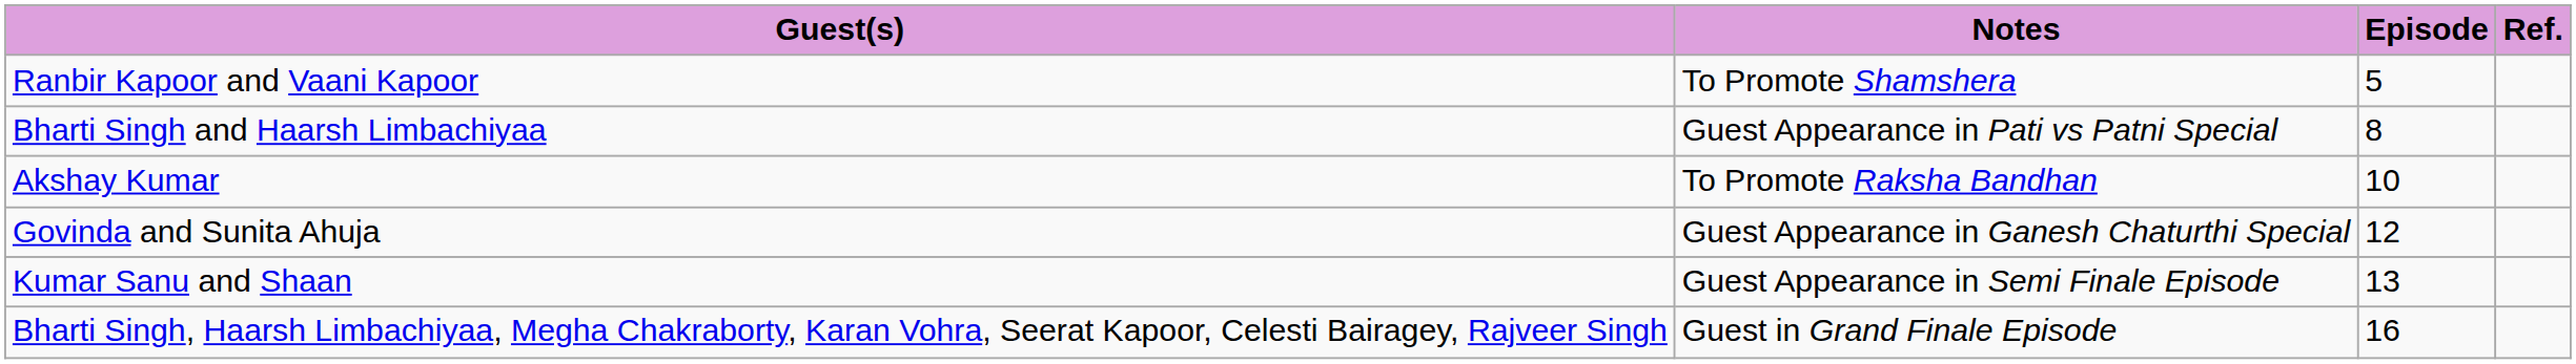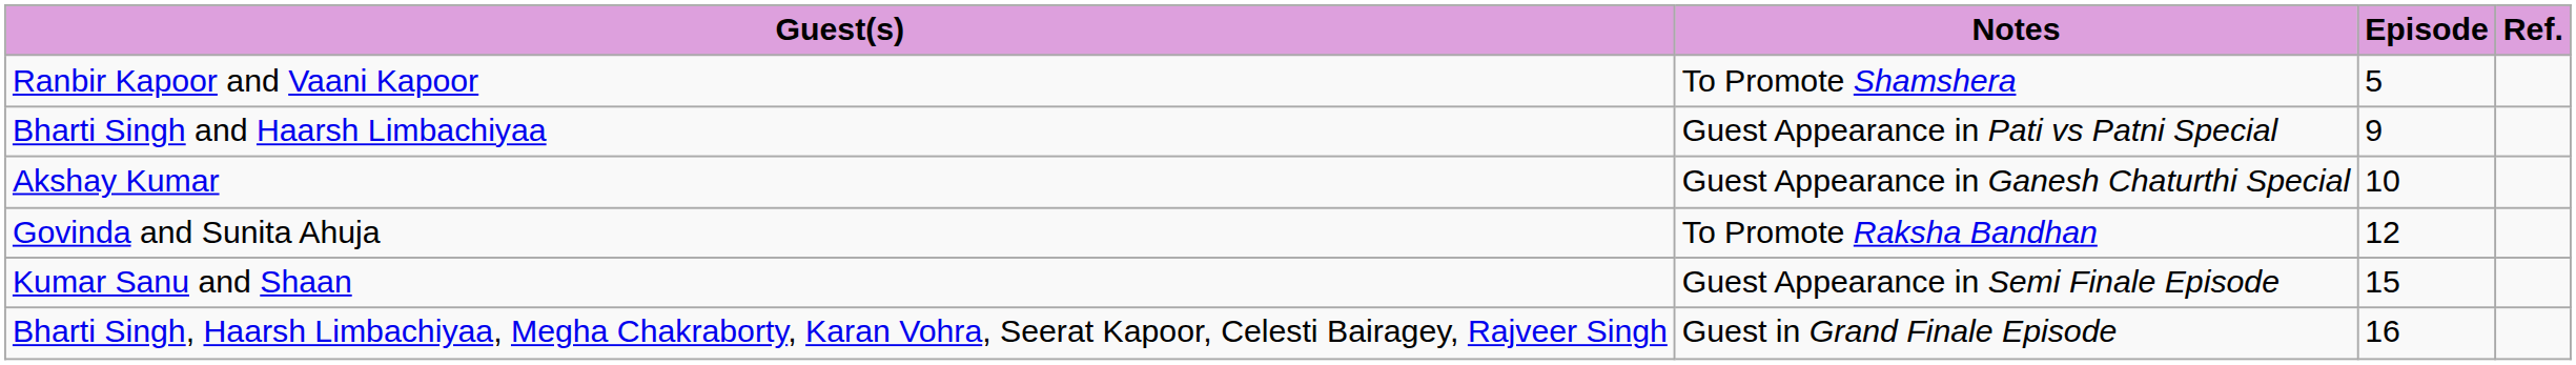 <table class="wikitable sortable">
 <tr>
 <th style="background:Plum">Guest(s)</th>
 <th style="background:Plum">Notes</th>
 <th style="background:Plum">Episode</th>
 <th style="background:Plum">Ref.</th>
 </tr>
 <tr>
 <td><a href='#'>Ranbir Kapoor</a> and <a href='#'>Vaani Kapoor</a></td>
 <td>To Promote <em><a href='#'>Shamshera</a></em></td>
 <td>5</td>
 <td></td>
 </tr>
 <tr>
 <td><a href='#'>Bharti Singh</a> and <a href='#'>Haarsh Limbachiyaa</a></td>
 <td>Guest Appearance in <em>Pati vs Patni Special</em></td>
-<td>8</td>
+<td>9</td>
 <td></td>
 </tr>
 <tr>
 <td><a href='#'>Akshay Kumar</a></td>
-<td>To Promote <a href='#'><em>Raksha Bandhan</em></a></td>
+<td>Guest Appearance in <em>Ganesh Chaturthi Special</em></td>
 <td>10</td>
 <td></td>
 </tr>
 <tr>
 <td><a href='#'>Govinda</a> and Sunita Ahuja</td>
-<td>Guest Appearance in <em>Ganesh Chaturthi Special</em></td>
+<td>To Promote <a href='#'><em>Raksha Bandhan</em></a></td>
 <td>12</td>
 <td></td>
 </tr>
 <tr>
 <td><a href='#'>Kumar Sanu</a> and <a href='#'>Shaan</a></td>
 <td>Guest Appearance in <em>Semi Finale Episode</em></td>
-<td>13</td>
+<td>15</td>
 <td></td>
 </tr>
 <tr>
 <td><a href='#'>Bharti Singh</a>, <a href='#'>Haarsh Limbachiyaa</a>, <a href='#'>Megha Chakraborty</a>, <a href='#'>Karan Vohra</a>, Seerat Kapoor, Celesti Bairagey, <a href='#'>Rajveer Singh</a></td>
 <td>Guest in <em>Grand Finale Episode</em></td>
 <td>16</td>
 <td></td>
 </tr>
 </table>
